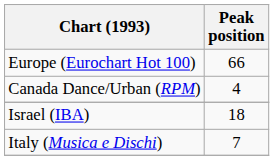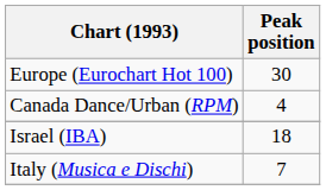 <table class="wikitable sortable">
 <tr>
 <th>Chart (1993)</th>
 <th>Peak<br>position</th>
 </tr>
 <tr>
 <td>Europe (<a href='#'>Eurochart Hot 100</a>)</td>
-<td align="center">66</td>
+<td align="center">30</td>
 </tr>
 <tr>
 <td>Canada Dance/Urban (<em><a href='#'>RPM</a></em>)</td>
 <td align="center">4</td>
 </tr>
 <tr>
 </tr>
 <tr>
 <td>Israel (<a href='#'>IBA</a>)</td>
 <td align="center">18</td>
 </tr>
 <tr>
 <td>Italy (<em><a href='#'>Musica e Dischi</a></em>)</td>
 <td align="center">7</td>
 </tr>
 <tr>
 </tr>
 </table>
